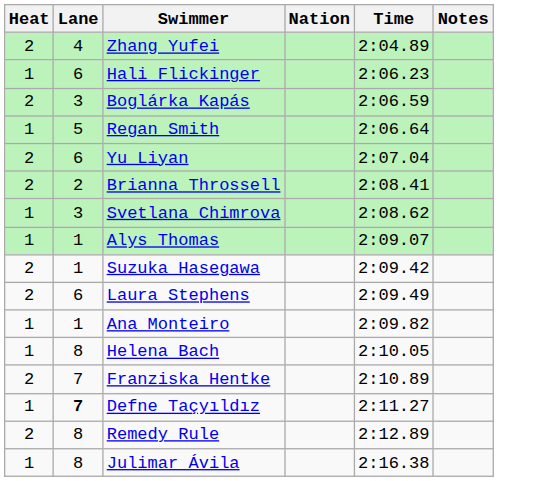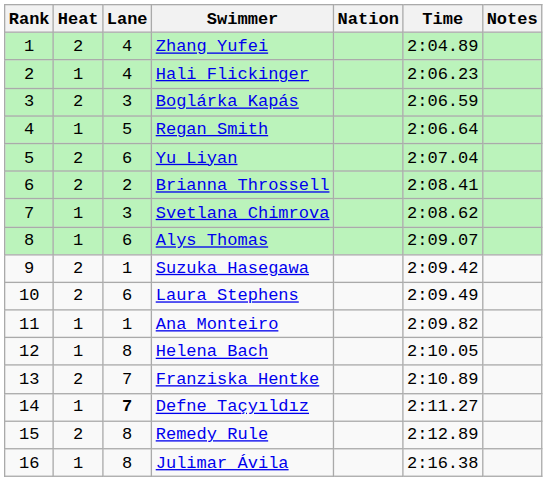 <table class="wikitable sortable" style="text-align:center">
 <tr>
+<th>Rank</th>
 <th>Heat</th>
 <th>Lane</th>
 <th>Swimmer</th>
 <th>Nation</th>
 <th>Time</th>
 <th>Notes</th>
 </tr>
 <tr bgcolor=bbf3bb>
+<td>1</td>
 <td>2</td>
 <td>4</td>
 <td align=left><a href='#'>Zhang Yufei</a></td>
 <td align=left></td>
 <td>2:04.89</td>
 <td></td>
 </tr>
 <tr bgcolor=bbf3bb>
+<td>2</td>
 <td>1</td>
-<td>6</td>
+<td>4</td>
 <td align=left><a href='#'>Hali Flickinger</a></td>
 <td align=left></td>
 <td>2:06.23</td>
 <td></td>
 </tr>
 <tr bgcolor=bbf3bb>
+<td>3</td>
 <td>2</td>
 <td>3</td>
 <td align=left><a href='#'>Boglárka Kapás</a></td>
 <td align=left></td>
 <td>2:06.59</td>
 <td></td>
 </tr>
 <tr bgcolor=bbf3bb>
+<td>4</td>
 <td>1</td>
 <td>5</td>
 <td align=left><a href='#'>Regan Smith</a></td>
 <td align=left></td>
 <td>2:06.64</td>
 <td></td>
 </tr>
 <tr bgcolor=bbf3bb>
+<td>5</td>
 <td>2</td>
 <td>6</td>
 <td align=left><a href='#'>Yu Liyan</a></td>
 <td align=left></td>
 <td>2:07.04</td>
 <td></td>
 </tr>
 <tr bgcolor=bbf3bb>
+<td>6</td>
 <td>2</td>
 <td>2</td>
 <td align=left><a href='#'>Brianna Throssell</a></td>
 <td align=left></td>
 <td>2:08.41</td>
 <td></td>
 </tr>
 <tr bgcolor=bbf3bb>
+<td>7</td>
 <td>1</td>
 <td>3</td>
 <td align=left><a href='#'>Svetlana Chimrova</a></td>
 <td align=left></td>
 <td>2:08.62</td>
 <td></td>
 </tr>
 <tr bgcolor=bbf3bb>
+<td>8</td>
 <td>1</td>
-<td>1</td>
+<td>6</td>
 <td align=left><a href='#'>Alys Thomas</a></td>
 <td align=left></td>
 <td>2:09.07</td>
 <td></td>
 </tr>
 <tr>
+<td>9</td>
 <td>2</td>
 <td>1</td>
 <td align=left><a href='#'>Suzuka Hasegawa</a></td>
 <td align=left></td>
 <td>2:09.42</td>
 <td></td>
 </tr>
 <tr>
+<td>10</td>
 <td>2</td>
 <td>6</td>
 <td align=left><a href='#'>Laura Stephens</a></td>
 <td align=left></td>
 <td>2:09.49</td>
 <td></td>
 </tr>
 <tr>
+<td>11</td>
 <td>1</td>
 <td>1</td>
 <td align=left><a href='#'>Ana Monteiro</a></td>
 <td align=left></td>
 <td>2:09.82</td>
 <td></td>
 </tr>
 <tr>
+<td>12</td>
 <td>1</td>
 <td>8</td>
 <td align=left><a href='#'>Helena Bach</a></td>
 <td align=left></td>
 <td>2:10.05</td>
 <td></td>
 </tr>
 <tr>
+<td>13</td>
 <td>2</td>
 <td>7</td>
 <td align=left><a href='#'>Franziska Hentke</a></td>
 <td align=left></td>
 <td>2:10.89</td>
 <td></td>
 </tr>
 <tr>
+<td>14</td>
 <td>1</td>
 <td><strong>7</strong></td>
 <td align=left><a href='#'>Defne Taçyıldız</a></td>
 <td align=left></td>
 <td>2:11.27</td>
 <td></td>
 </tr>
 <tr>
+<td>15</td>
 <td>2</td>
 <td>8</td>
 <td align=left><a href='#'>Remedy Rule</a></td>
 <td align=left></td>
 <td>2:12.89</td>
 <td></td>
 </tr>
 <tr>
+<td>16</td>
 <td>1</td>
 <td>8</td>
 <td align=left><a href='#'>Julimar Ávila</a></td>
 <td align=left></td>
 <td>2:16.38</td>
 <td></td>
 </tr>
 </table>
